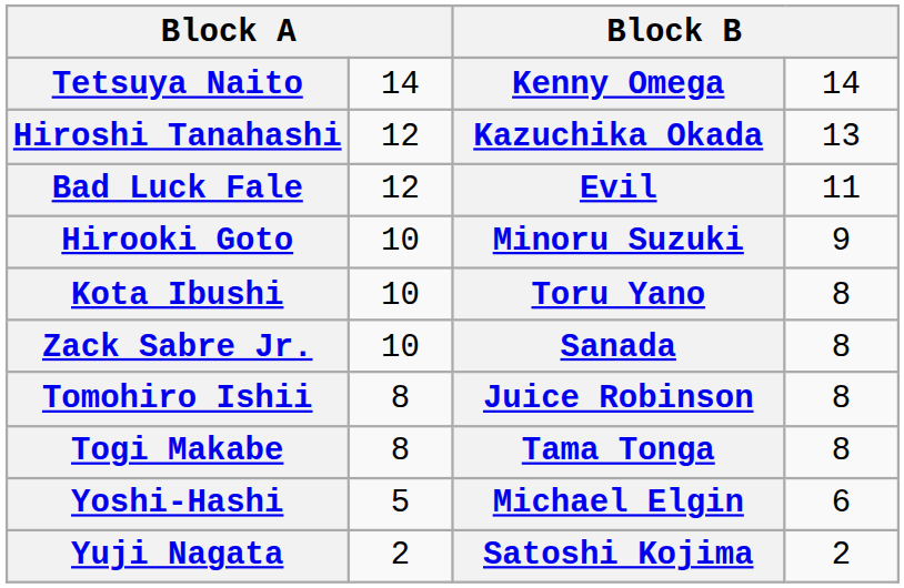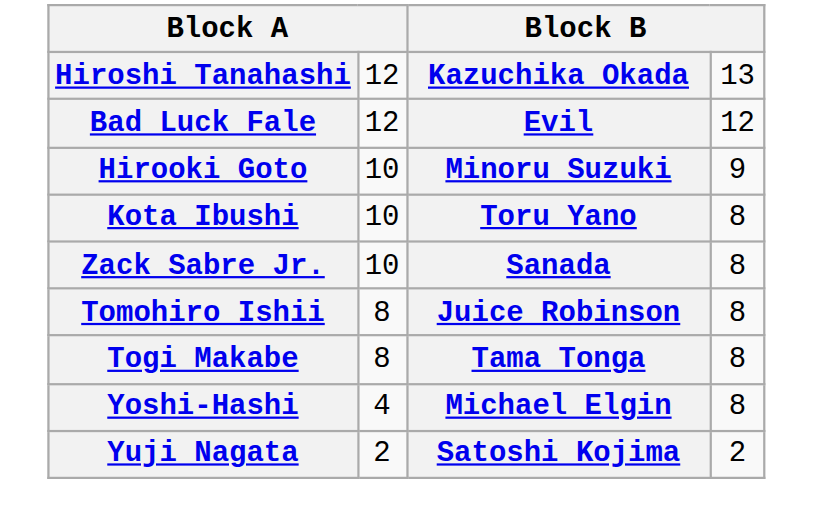 <table class="wikitable" style="margin: 1em auto 1em auto;text-align:center">
 <tr>
 <th colspan="2" style="width:50%">Block A</th>
 <th colspan="2" style="width:50%">Block B</th>
-</tr>
-<tr>
-<th><a href='#'>Tetsuya Naito</a></th>
-<td style="width:35px">14</td>
-<th><a href='#'>Kenny Omega</a></th>
-<td style="width:35px">14</td>
 </tr>
 <tr>
 <th><a href='#'>Hiroshi Tanahashi</a></th>
 <td>12</td>
 <th><a href='#'>Kazuchika Okada</a></th>
 <td>13</td>
 </tr>
 <tr>
 <th><a href='#'>Bad Luck Fale</a></th>
 <td>12</td>
 <th><a href='#'>Evil</a></th>
-<td>11</td>
+<td>12</td>
 </tr>
 <tr>
 <th><a href='#'>Hirooki Goto</a></th>
 <td>10</td>
 <th><a href='#'>Minoru Suzuki</a></th>
 <td>9</td>
 </tr>
 <tr>
 <th><a href='#'>Kota Ibushi</a></th>
 <td>10</td>
 <th><a href='#'>Toru Yano</a></th>
 <td>8</td>
 </tr>
 <tr>
 <th><a href='#'>Zack Sabre Jr.</a></th>
 <td>10</td>
 <th><a href='#'>Sanada</a></th>
 <td>8</td>
 </tr>
 <tr>
 <th><a href='#'>Tomohiro Ishii</a></th>
 <td>8</td>
 <th><a href='#'>Juice Robinson</a></th>
 <td>8</td>
 </tr>
 <tr>
 <th><a href='#'>Togi Makabe</a></th>
 <td>8</td>
 <th><a href='#'>Tama Tonga</a></th>
 <td>8</td>
 </tr>
 <tr>
 <th><a href='#'>Yoshi-Hashi</a></th>
-<td>5</td>
+<td>4</td>
 <th><a href='#'>Michael Elgin</a></th>
-<td>6</td>
+<td>8</td>
 </tr>
 <tr>
 <th><a href='#'>Yuji Nagata</a></th>
 <td>2</td>
 <th><a href='#'>Satoshi Kojima</a></th>
 <td>2</td>
 </tr>
 </table>
